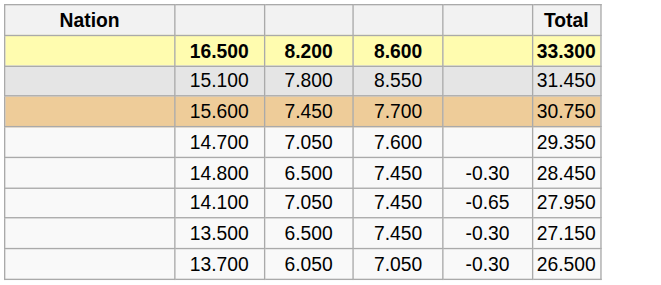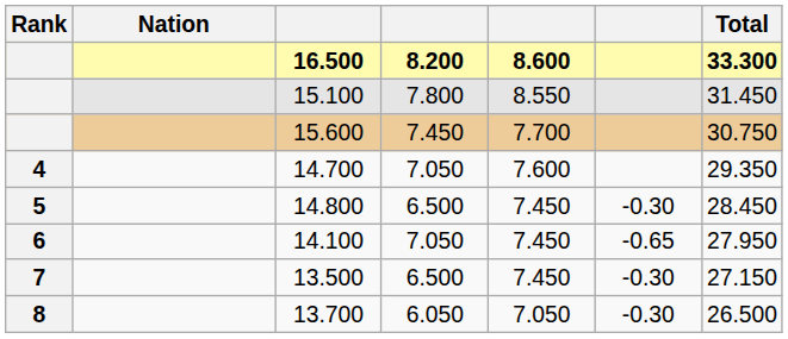 <table class="wikitable sortable" style="text-align:center; font-size:90%">
 <tr>
+<th scope="col" style="width:20px;">Rank</th>
 <th ! scope="col" style="width:120px;">Nation</th>
 <th ! scope="col" style="width:60px;"></th>
 <th ! scope="col" style="width:60px;"></th>
 <th ! scope="col" style="width:60px;"></th>
 <th ! scope="col" style="width:60px;"></th>
 <th>Total</th>
 </tr>
 <tr bgcolor=fffcaf>
+<th scope=row></th>
 <td align=left></td>
 <td><strong>16.500</strong></td>
 <td><strong>8.200</strong></td>
 <td><strong>8.600</strong></td>
 <td></td>
 <td><strong>33.300</strong></td>
 </tr>
 <tr bgcolor=e5e5e5>
+<th scope=row></th>
 <td align=left></td>
 <td>15.100</td>
 <td>7.800</td>
 <td>8.550</td>
 <td></td>
 <td>31.450</td>
 </tr>
 <tr bgcolor=eecc99>
+<th scope=row></th>
 <td align=left></td>
 <td>15.600</td>
 <td>7.450</td>
 <td>7.700</td>
 <td></td>
 <td>30.750</td>
 </tr>
 <tr>
+<th scope=row>4</th>
 <td align=left></td>
 <td>14.700</td>
 <td>7.050</td>
 <td>7.600</td>
 <td></td>
 <td>29.350</td>
 </tr>
 <tr>
+<th scope=row>5</th>
 <td align=left></td>
 <td>14.800</td>
 <td>6.500</td>
 <td>7.450</td>
 <td>-0.30</td>
 <td>28.450</td>
 </tr>
 <tr>
+<th scope=row>6</th>
 <td align=left></td>
 <td>14.100</td>
 <td>7.050</td>
 <td>7.450</td>
 <td>-0.65</td>
 <td>27.950</td>
 </tr>
 <tr>
+<th scope=row>7</th>
 <td align=left></td>
 <td>13.500</td>
 <td>6.500</td>
 <td>7.450</td>
 <td>-0.30</td>
 <td>27.150</td>
 </tr>
 <tr>
+<th scope=row>8</th>
 <td align=left></td>
 <td>13.700</td>
 <td>6.050</td>
 <td>7.050</td>
 <td>-0.30</td>
 <td>26.500</td>
 </tr>
 </table>
